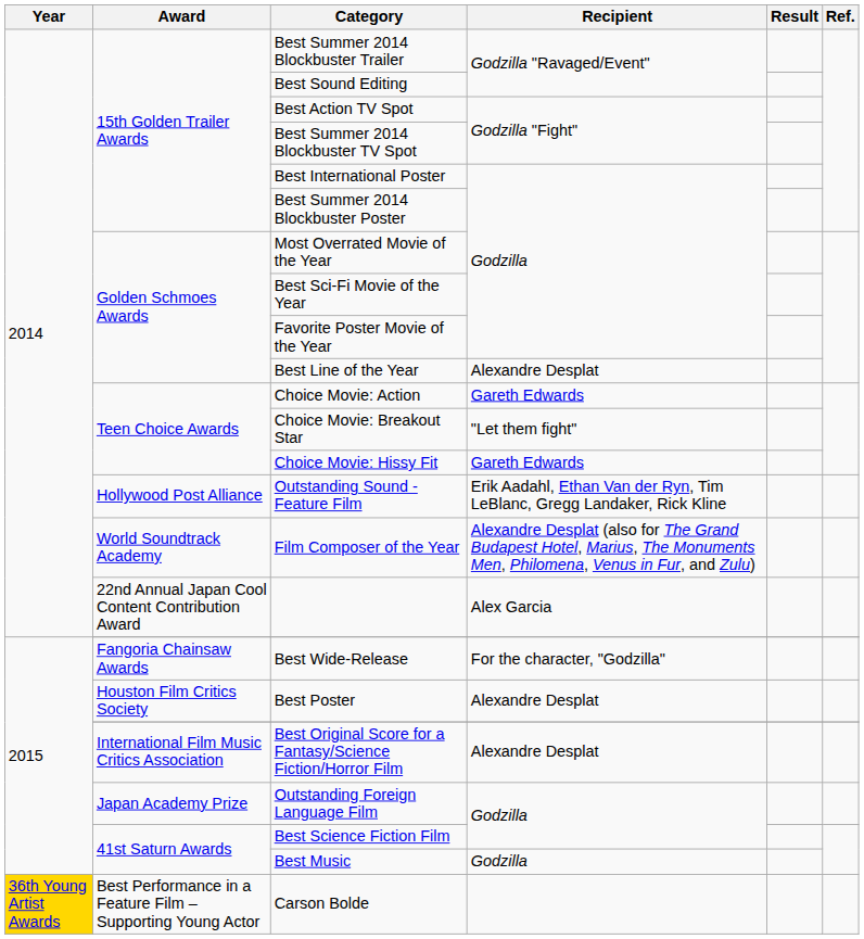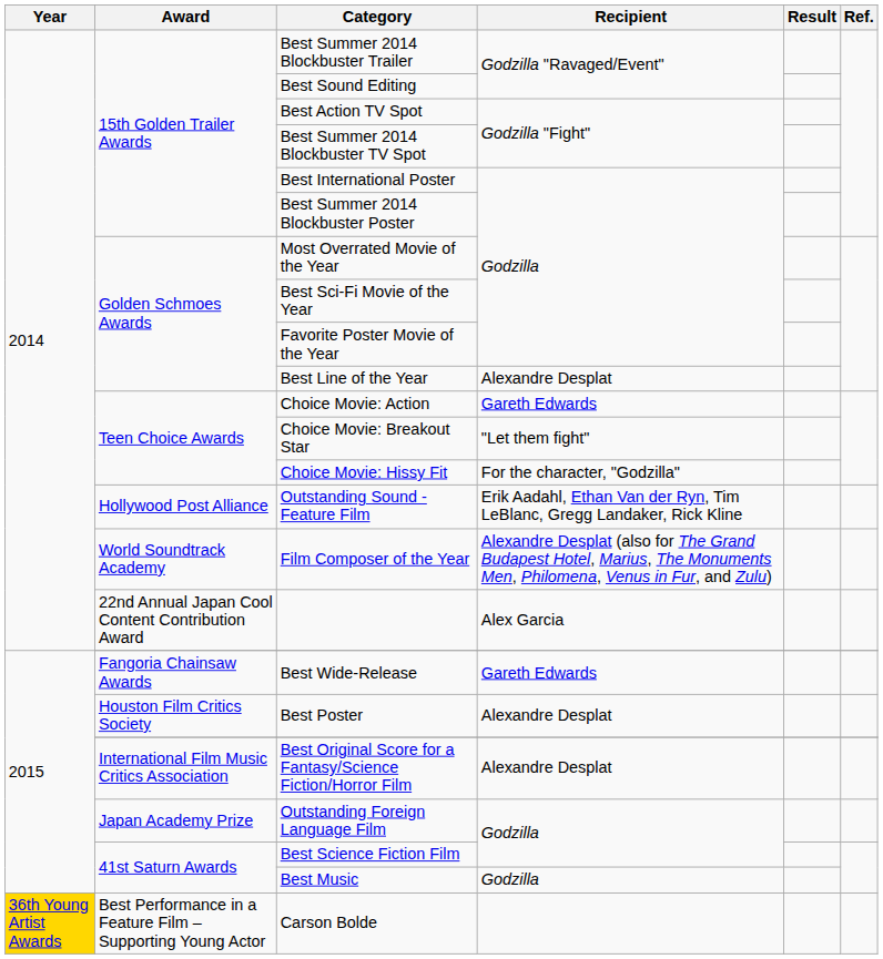 <table class="wikitable sortable" style="width: 99%;">
 <tr>
 <th>Year</th>
 <th>Award</th>
 <th>Category</th>
 <th>Recipient</th>
 <th>Result</th>
 <th scope="col" class="unsortable">Ref.</th>
 </tr>
 <tr>
 <td rowspan="16">2014</td>
 <td rowspan="6"><a href='#'>15th Golden Trailer Awards</a></td>
 <td>Best Summer 2014 Blockbuster Trailer</td>
 <td rowspan=2><em>Godzilla</em> "Ravaged/Event"</td>
 <td></td>
 <td rowspan="6;" style="text-align:center;"></td>
 </tr>
 <tr>
 <td>Best Sound Editing</td>
 <td></td>
 </tr>
 <tr>
 <td>Best Action TV Spot</td>
 <td rowspan=2><em>Godzilla</em> "Fight"</td>
 <td></td>
 </tr>
 <tr>
 <td>Best Summer 2014 Blockbuster TV Spot</td>
 <td></td>
 </tr>
 <tr>
 <td>Best International Poster</td>
 <td rowspan=5><em>Godzilla</em></td>
 <td></td>
 </tr>
 <tr>
 <td>Best Summer 2014 Blockbuster Poster</td>
 <td></td>
 </tr>
 <tr>
 <td rowspan="4"><a href='#'>Golden Schmoes Awards</a></td>
 <td>Most Overrated Movie of the Year</td>
 <td></td>
 <td rowspan="4" scope="row" style="text-align:center;"></td>
 </tr>
 <tr>
 <td>Best Sci-Fi Movie of the Year</td>
 <td></td>
 </tr>
 <tr>
 <td>Favorite Poster Movie of the Year</td>
 <td></td>
 </tr>
 <tr>
 <td>Best Line of the Year</td>
 <td>Alexandre Desplat</td>
 <td></td>
 </tr>
 <tr>
 <td rowspan="3"><a href='#'>Teen Choice Awards</a></td>
 <td>Choice Movie: Action</td>
 <td><a href='#'>Gareth Edwards</a></td>
 <td></td>
 <td rowspan="3;" style="text-align:center;"></td>
 </tr>
 <tr>
 <td>Choice Movie: Breakout Star</td>
 <td>"Let them fight"</td>
 <td></td>
 </tr>
 <tr>
 <td><a href='#'>Choice Movie: Hissy Fit</a></td>
-<td><a href='#'>Gareth Edwards</a></td>
+<td>For the character, "Godzilla"</td>
 <td></td>
 </tr>
 <tr>
 <td><a href='#'>Hollywood Post Alliance</a></td>
 <td><a href='#'>Outstanding Sound - Feature Film</a></td>
 <td>Erik Aadahl, <a href='#'>Ethan Van der Ryn</a>, Tim LeBlanc, Gregg Landaker, Rick Kline</td>
 <td></td>
 <td></td>
 </tr>
 <tr>
 <td><a href='#'>World Soundtrack Academy</a></td>
 <td><a href='#'>Film Composer of the Year</a></td>
 <td><a href='#'>Alexandre Desplat</a> (also for <em><a href='#'>The Grand Budapest Hotel</a></em>, <em><a href='#'>Marius</a></em>, <em><a href='#'>The Monuments Men</a></em>, <em><a href='#'>Philomena</a></em>, <em><a href='#'>Venus in Fur</a></em>, and <em><a href='#'>Zulu</a></em>)</td>
 <td></td>
 <td></td>
 </tr>
 <tr>
 <td>22nd Annual Japan Cool Content Contribution Award</td>
 <td></td>
 <td>Alex Garcia</td>
 <td></td>
 <td></td>
 </tr>
 <tr>
 <td rowspan="8">2015</td>
 </tr>
 <tr>
 <td><a href='#'>Fangoria Chainsaw Awards</a></td>
 <td>Best Wide-Release</td>
-<td>For the character, "Godzilla"</td>
+<td><a href='#'>Gareth Edwards</a></td>
 <td></td>
 <td></td>
 </tr>
 <tr>
 <td><a href='#'>Houston Film Critics Society</a></td>
 <td>Best Poster</td>
 <td>Alexandre Desplat</td>
 <td></td>
 <td></td>
 </tr>
 <tr>
 </tr>
 <tr>
 <td><a href='#'>International Film Music Critics Association</a></td>
 <td><a href='#'>Best Original Score for a Fantasy/Science Fiction/Horror Film</a></td>
 <td>Alexandre Desplat</td>
 <td></td>
 <td></td>
 </tr>
 <tr>
 <td><a href='#'>Japan Academy Prize</a></td>
 <td><a href='#'>Outstanding Foreign Language Film</a></td>
 <td rowspan=2><em>Godzilla</em></td>
 <td></td>
 <td></td>
 </tr>
 <tr>
 <td rowspan="2"><a href='#'>41st Saturn Awards</a></td>
 <td><a href='#'>Best Science Fiction Film</a></td>
 <td></td>
 <td rowspan="2;" style="text-align:center;"></td>
 </tr>
 <tr>
 <td><a href='#'>Best Music</a></td>
 <td><em>Godzilla</em></td>
 <td></td>
 </tr>
 <tr>
 <td style="background: gold;"><a href='#'>36th Young Artist Awards</a></td>
 <td>Best Performance in a Feature Film – Supporting Young Actor</td>
 <td>Carson Bolde</td>
 <td></td>
 <td></td>
 </tr>
 </table>
